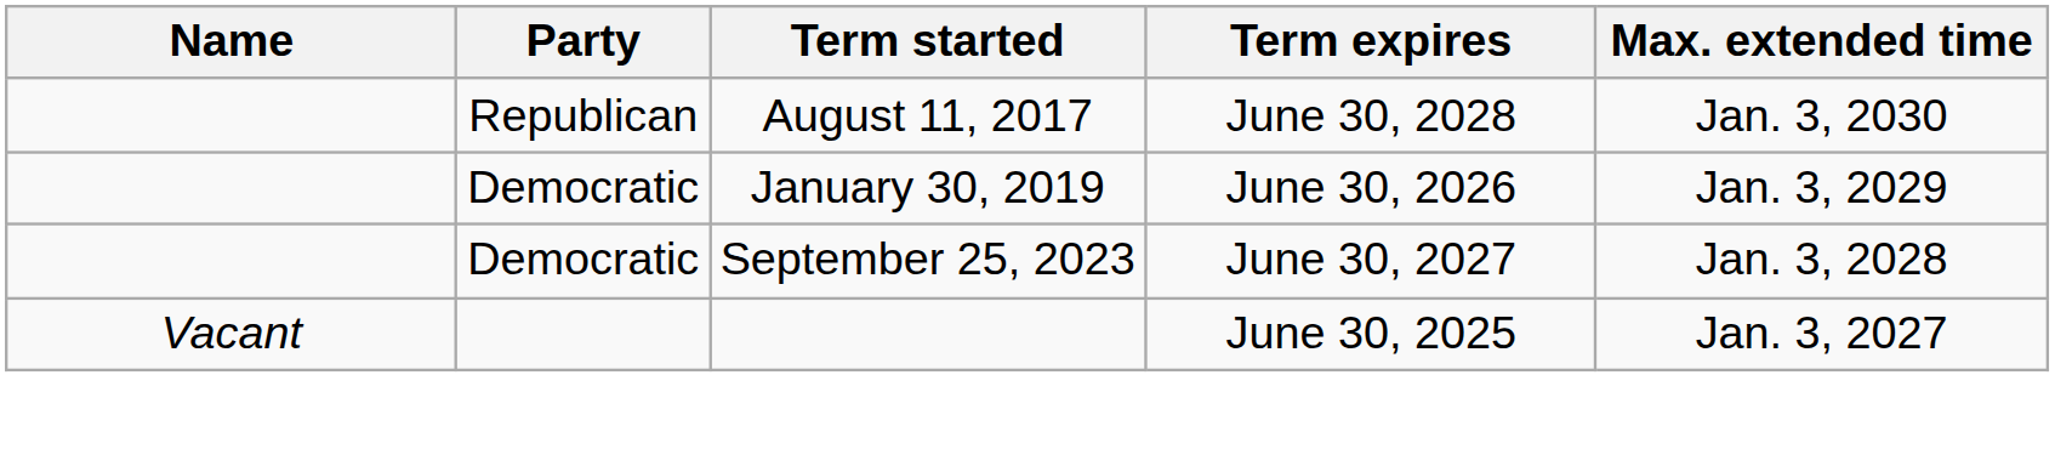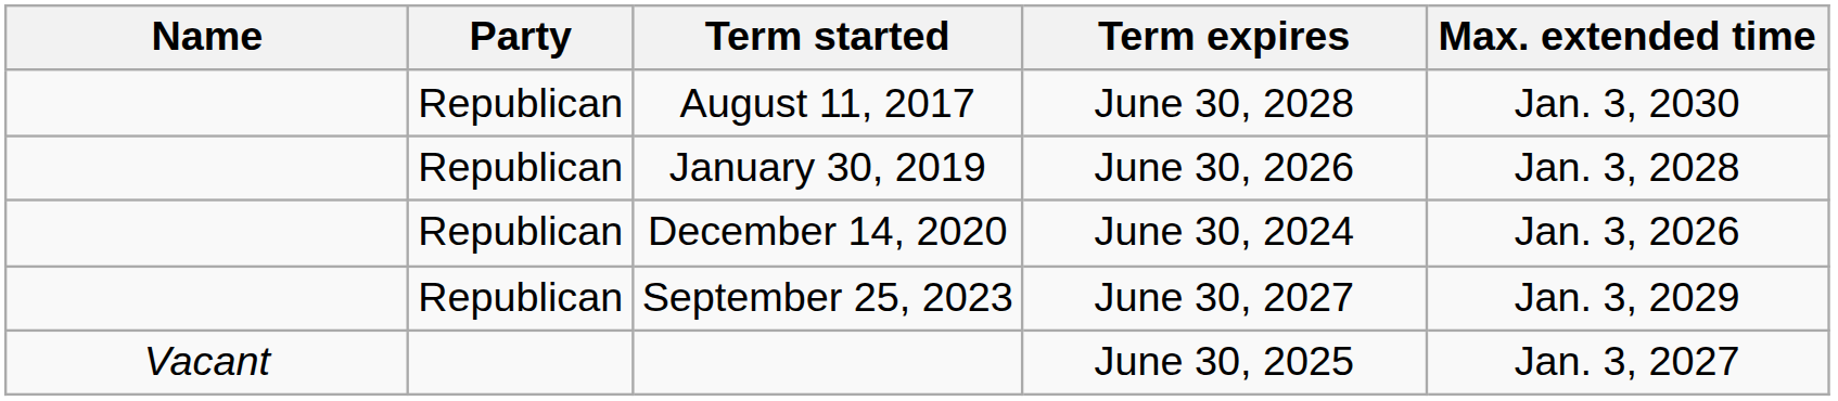 <table class="wikitable sortable" style="text-align:center">
 <tr>
 <th width=150>Name</th>
 <th width=75>Party</th>
 <th>Term started</th>
 <th width="150">Term expires</th>
 <th width=150>Max. extended time</th>
 </tr>
 <tr>
 <td> </td>
 <td>Republican</td>
 <td>August 11, 2017</td>
 <td>June 30, 2028</td>
 <td>Jan. 3, 2030</td>
 </tr>
 <tr>
 <td></td>
-<td>Democratic</td>
+<td>Republican</td>
 <td>January 30, 2019</td>
 <td>June 30, 2026</td>
-<td>Jan. 3, 2029</td>
+<td>Jan. 3, 2028</td>
 </tr>
 <tr>
 <td></td>
-<td>Democratic</td>
+<td>Republican</td>
+<td>December 14, 2020</td>
+<td>June 30, 2024</td>
+<td>Jan. 3, 2026</td>
+</tr>
+<tr>
+<td></td>
+<td>Republican</td>
 <td>September 25, 2023</td>
 <td>June 30, 2027</td>
-<td>Jan. 3, 2028</td>
+<td>Jan. 3, 2029</td>
 </tr>
 <tr>
 <td><em>Vacant</em></td>
 <td></td>
 <td></td>
 <td>June 30, 2025</td>
 <td>Jan. 3, 2027</td>
 </tr>
 </table>
